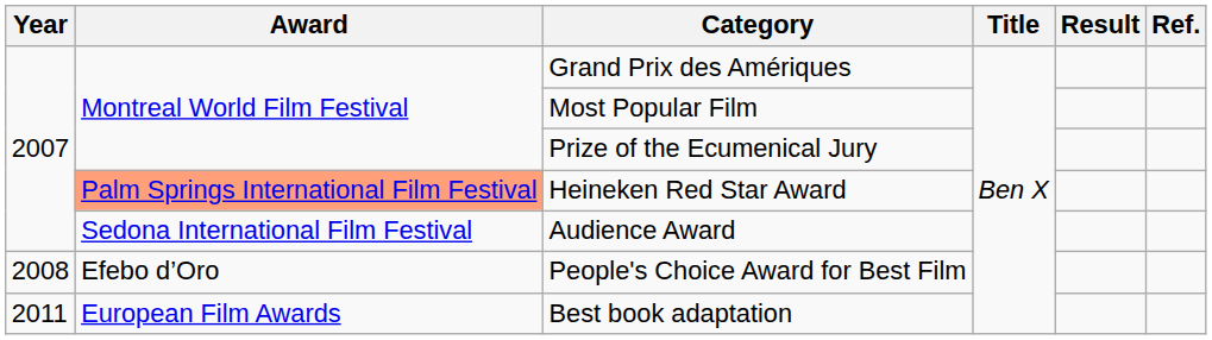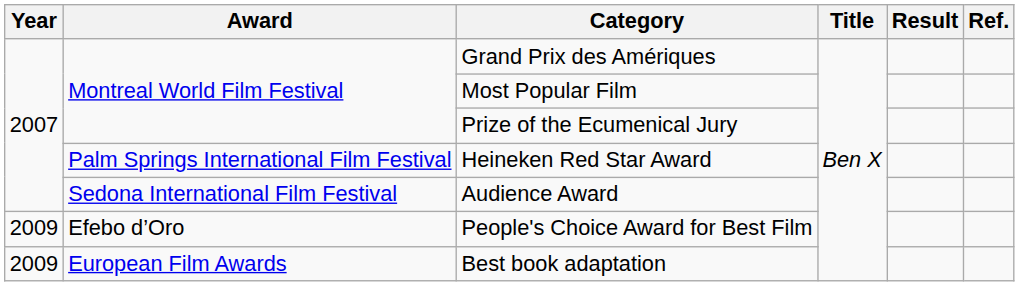 <table class="wikitable">
 <tr>
 <th>Year</th>
 <th>Award</th>
 <th>Category</th>
 <th>Title</th>
 <th>Result</th>
 <th>Ref.</th>
 </tr>
 <tr>
 <td rowspan=5>2007</td>
 <td rowspan=3><a href='#'>Montreal World Film Festival</a></td>
 <td>Grand Prix des Amériques</td>
 <td rowspan=7><em>Ben X</em></td>
 <td></td>
 <td></td>
 </tr>
 <tr>
 <td>Most Popular Film</td>
 <td></td>
 <td></td>
 </tr>
 <tr>
 <td>Prize of the Ecumenical Jury</td>
 <td></td>
 <td></td>
 </tr>
 <tr>
-<td style="background: lightsalmon;"><a href='#'>Palm Springs International Film Festival</a></td>
+<td><a href='#'>Palm Springs International Film Festival</a></td>
 <td>Heineken Red Star Award</td>
 <td></td>
 <td></td>
 </tr>
 <tr>
 <td><a href='#'>Sedona International Film Festival</a></td>
 <td>Audience Award</td>
 <td></td>
 <td></td>
 </tr>
 <tr>
-<td>2008</td>
+<td>2009</td>
 <td>Efebo d’Oro</td>
 <td>People's Choice Award for Best Film</td>
 <td></td>
 <td></td>
 </tr>
 <tr>
-<td>2011</td>
+<td>2009</td>
 <td><a href='#'>European Film Awards</a></td>
 <td>Best book adaptation</td>
 <td></td>
 <td></td>
 </tr>
 </table>
